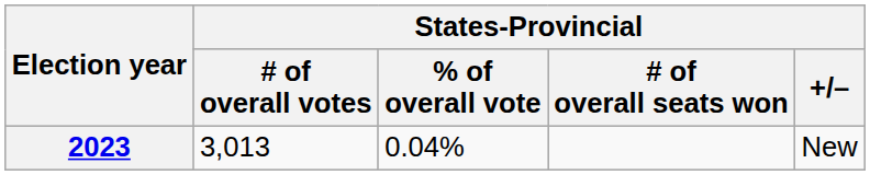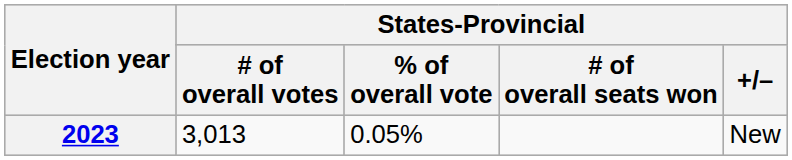 <table class=wikitable>
 <tr>
 <th rowspan=2>Election year</th>
 <th colspan=4>States-Provincial</th>
 </tr>
 <tr>
 <th># of<br>overall votes</th>
 <th>% of<br>overall vote</th>
 <th># of<br>overall seats won</th>
 <th>+/–</th>
 </tr>
 <tr>
 <th><a href='#'>2023</a></th>
 <td>3,013</td>
-<td>0.04%</td>
+<td>0.05%</td>
 <td></td>
 <td>New</td>
 </tr>
 </table>
